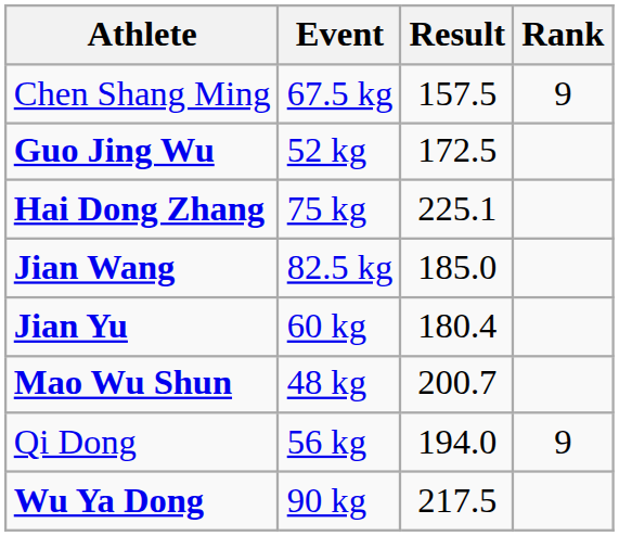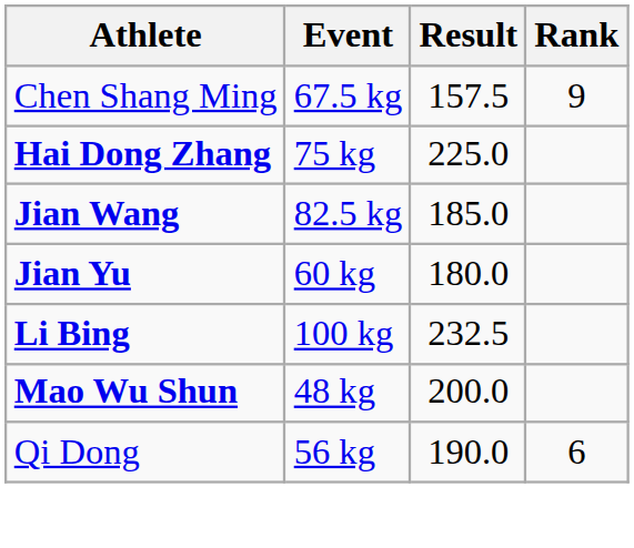 <table class=wikitable style="font-size:90%">
 <tr>
 <th>Athlete</th>
 <th>Event</th>
 <th>Result</th>
 <th>Rank</th>
 </tr>
 <tr>
 <td><a href='#'>Chen Shang Ming</a></td>
 <td><a href='#'>67.5 kg</a></td>
 <td style="text-align:center;">157.5</td>
 <td style="text-align:center;">9</td>
 </tr>
 <tr>
-<td><strong><a href='#'>Guo Jing Wu</a></strong></td>
-<td><a href='#'>52 kg</a></td>
-<td style="text-align:center;">172.5</td>
-<td style="text-align:center;"></td>
-</tr>
-<tr>
 <td><strong><a href='#'>Hai Dong Zhang</a></strong></td>
 <td><a href='#'>75 kg</a></td>
-<td style="text-align:center;">225.1</td>
+<td style="text-align:center;">225.0</td>
 <td style="text-align:center;"></td>
 </tr>
 <tr>
 <td><strong><a href='#'>Jian Wang</a></strong></td>
 <td><a href='#'>82.5 kg</a></td>
 <td style="text-align:center;">185.0</td>
 <td style="text-align:center;"></td>
 </tr>
 <tr>
 <td><strong><a href='#'>Jian Yu</a></strong></td>
 <td><a href='#'>60 kg</a></td>
-<td style="text-align:center;">180.4</td>
+<td style="text-align:center;">180.0</td>
+<td style="text-align:center;"></td>
+</tr>
+<tr>
+<td><strong><a href='#'>Li Bing</a></strong></td>
+<td><a href='#'>100 kg</a></td>
+<td style="text-align:center;">232.5</td>
 <td style="text-align:center;"></td>
 </tr>
 <tr>
 <td><strong><a href='#'>Mao Wu Shun</a></strong></td>
 <td><a href='#'>48 kg</a></td>
-<td style="text-align:center;">200.7</td>
+<td style="text-align:center;">200.0</td>
 <td style="text-align:center;"></td>
 </tr>
 <tr>
 <td><a href='#'>Qi Dong</a></td>
 <td><a href='#'>56 kg</a></td>
-<td style="text-align:center;">194.0</td>
-<td style="text-align:center;">9</td>
-</tr>
-<tr>
-<td><strong><a href='#'>Wu Ya Dong</a></strong></td>
-<td><a href='#'>90 kg</a></td>
-<td style="text-align:center;">217.5</td>
-<td style="text-align:center;"></td>
+<td style="text-align:center;">190.0</td>
+<td style="text-align:center;">6</td>
 </tr>
 </table>
